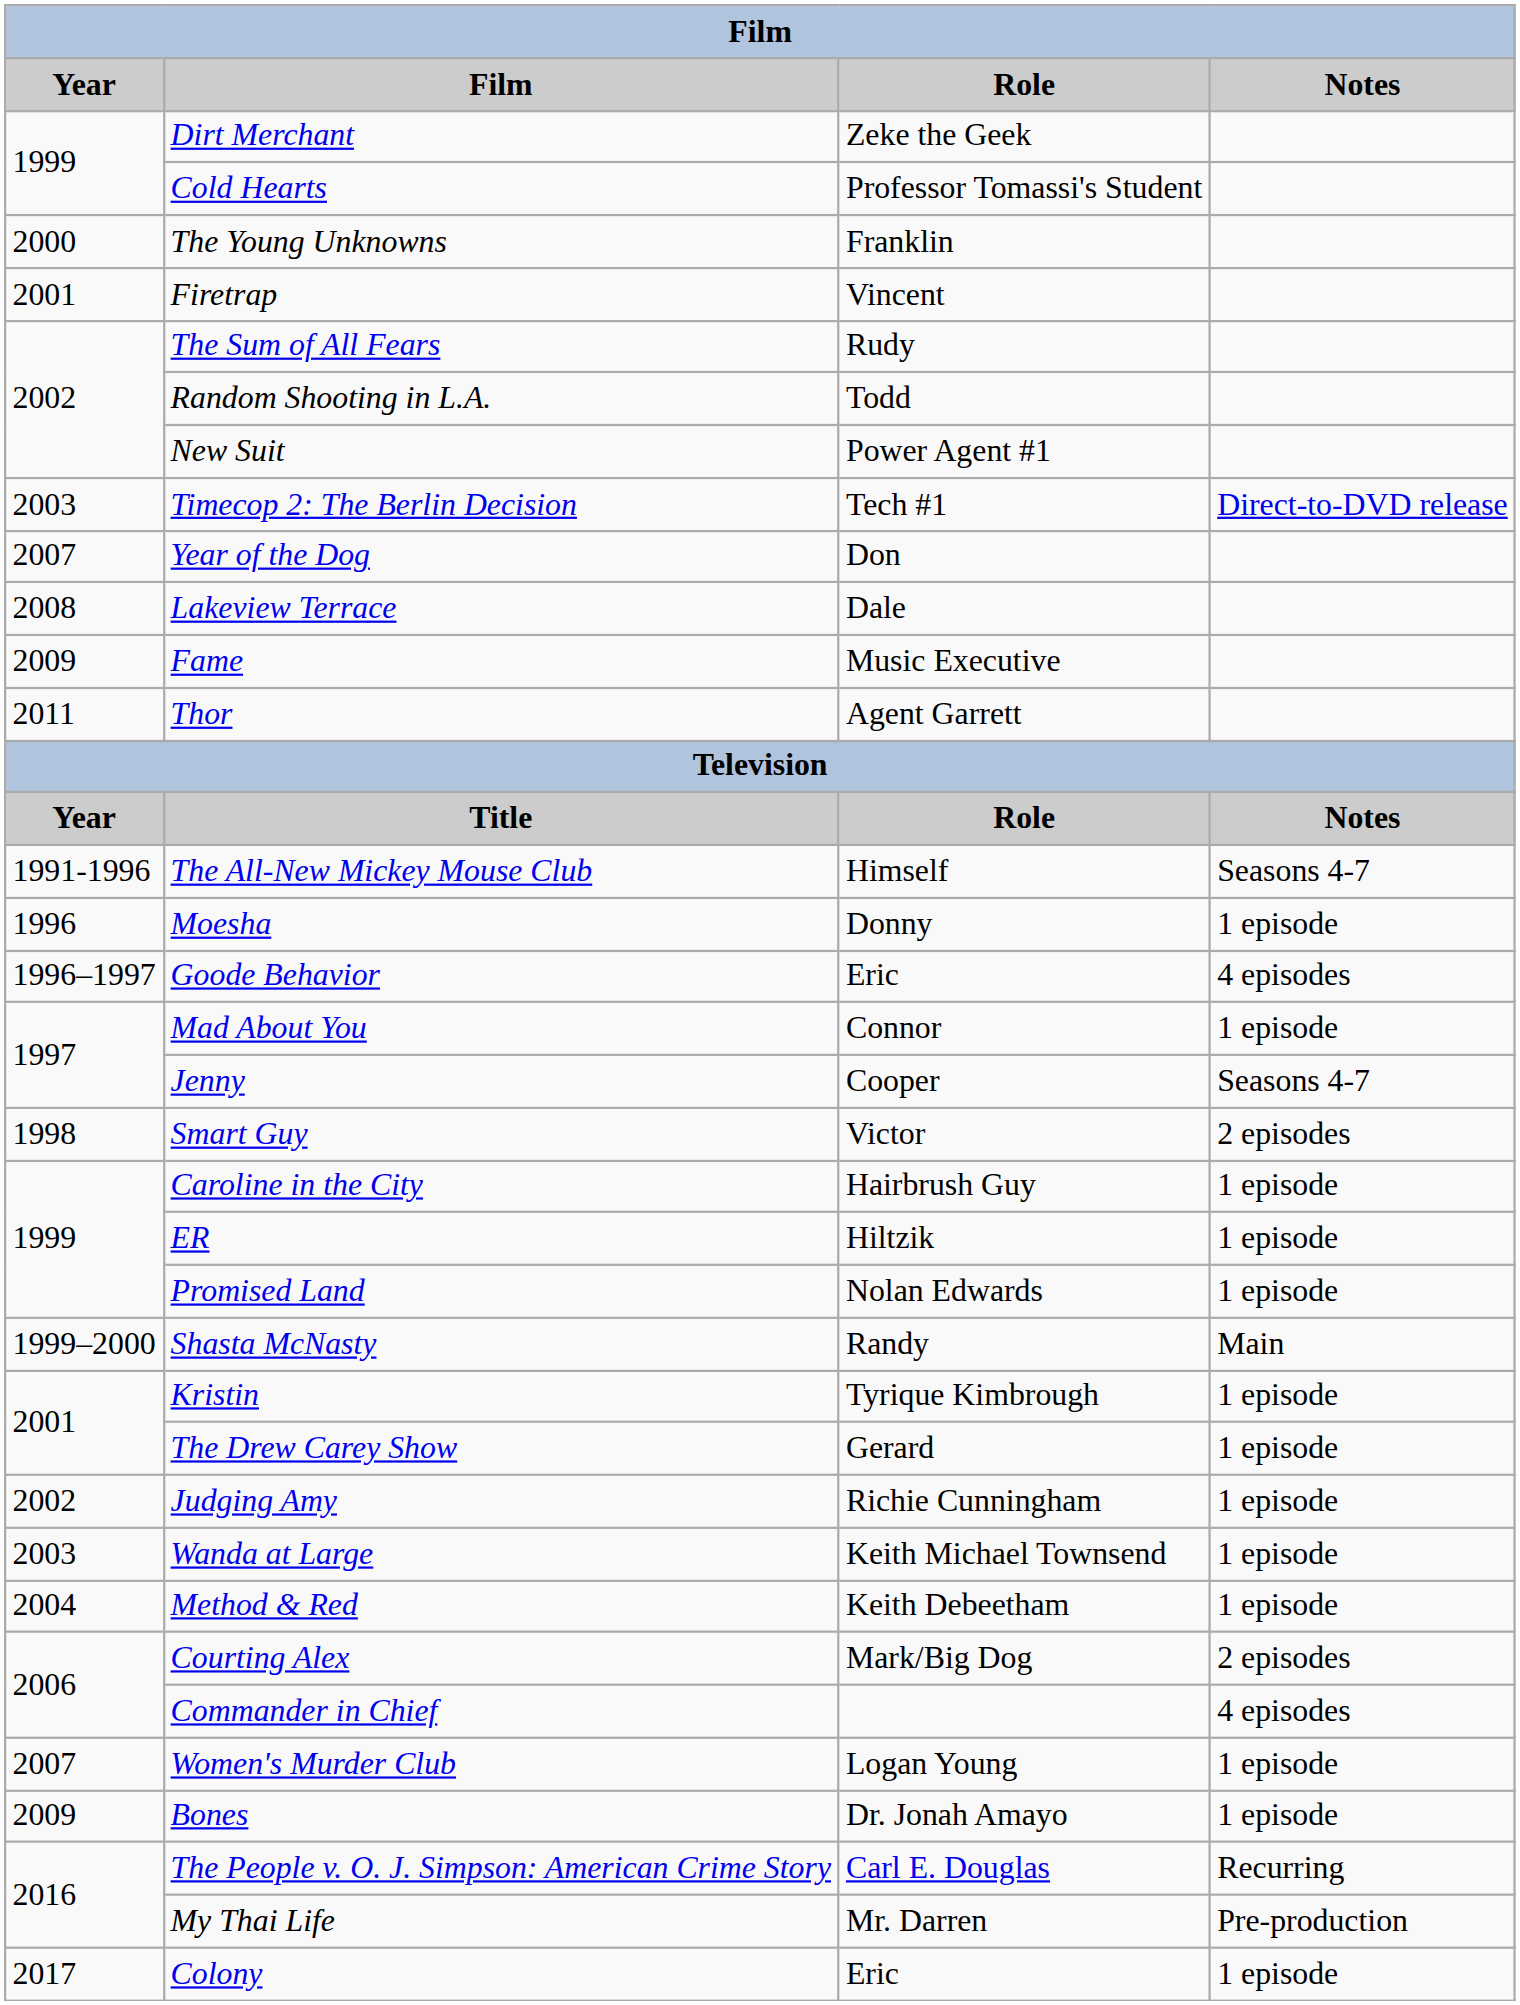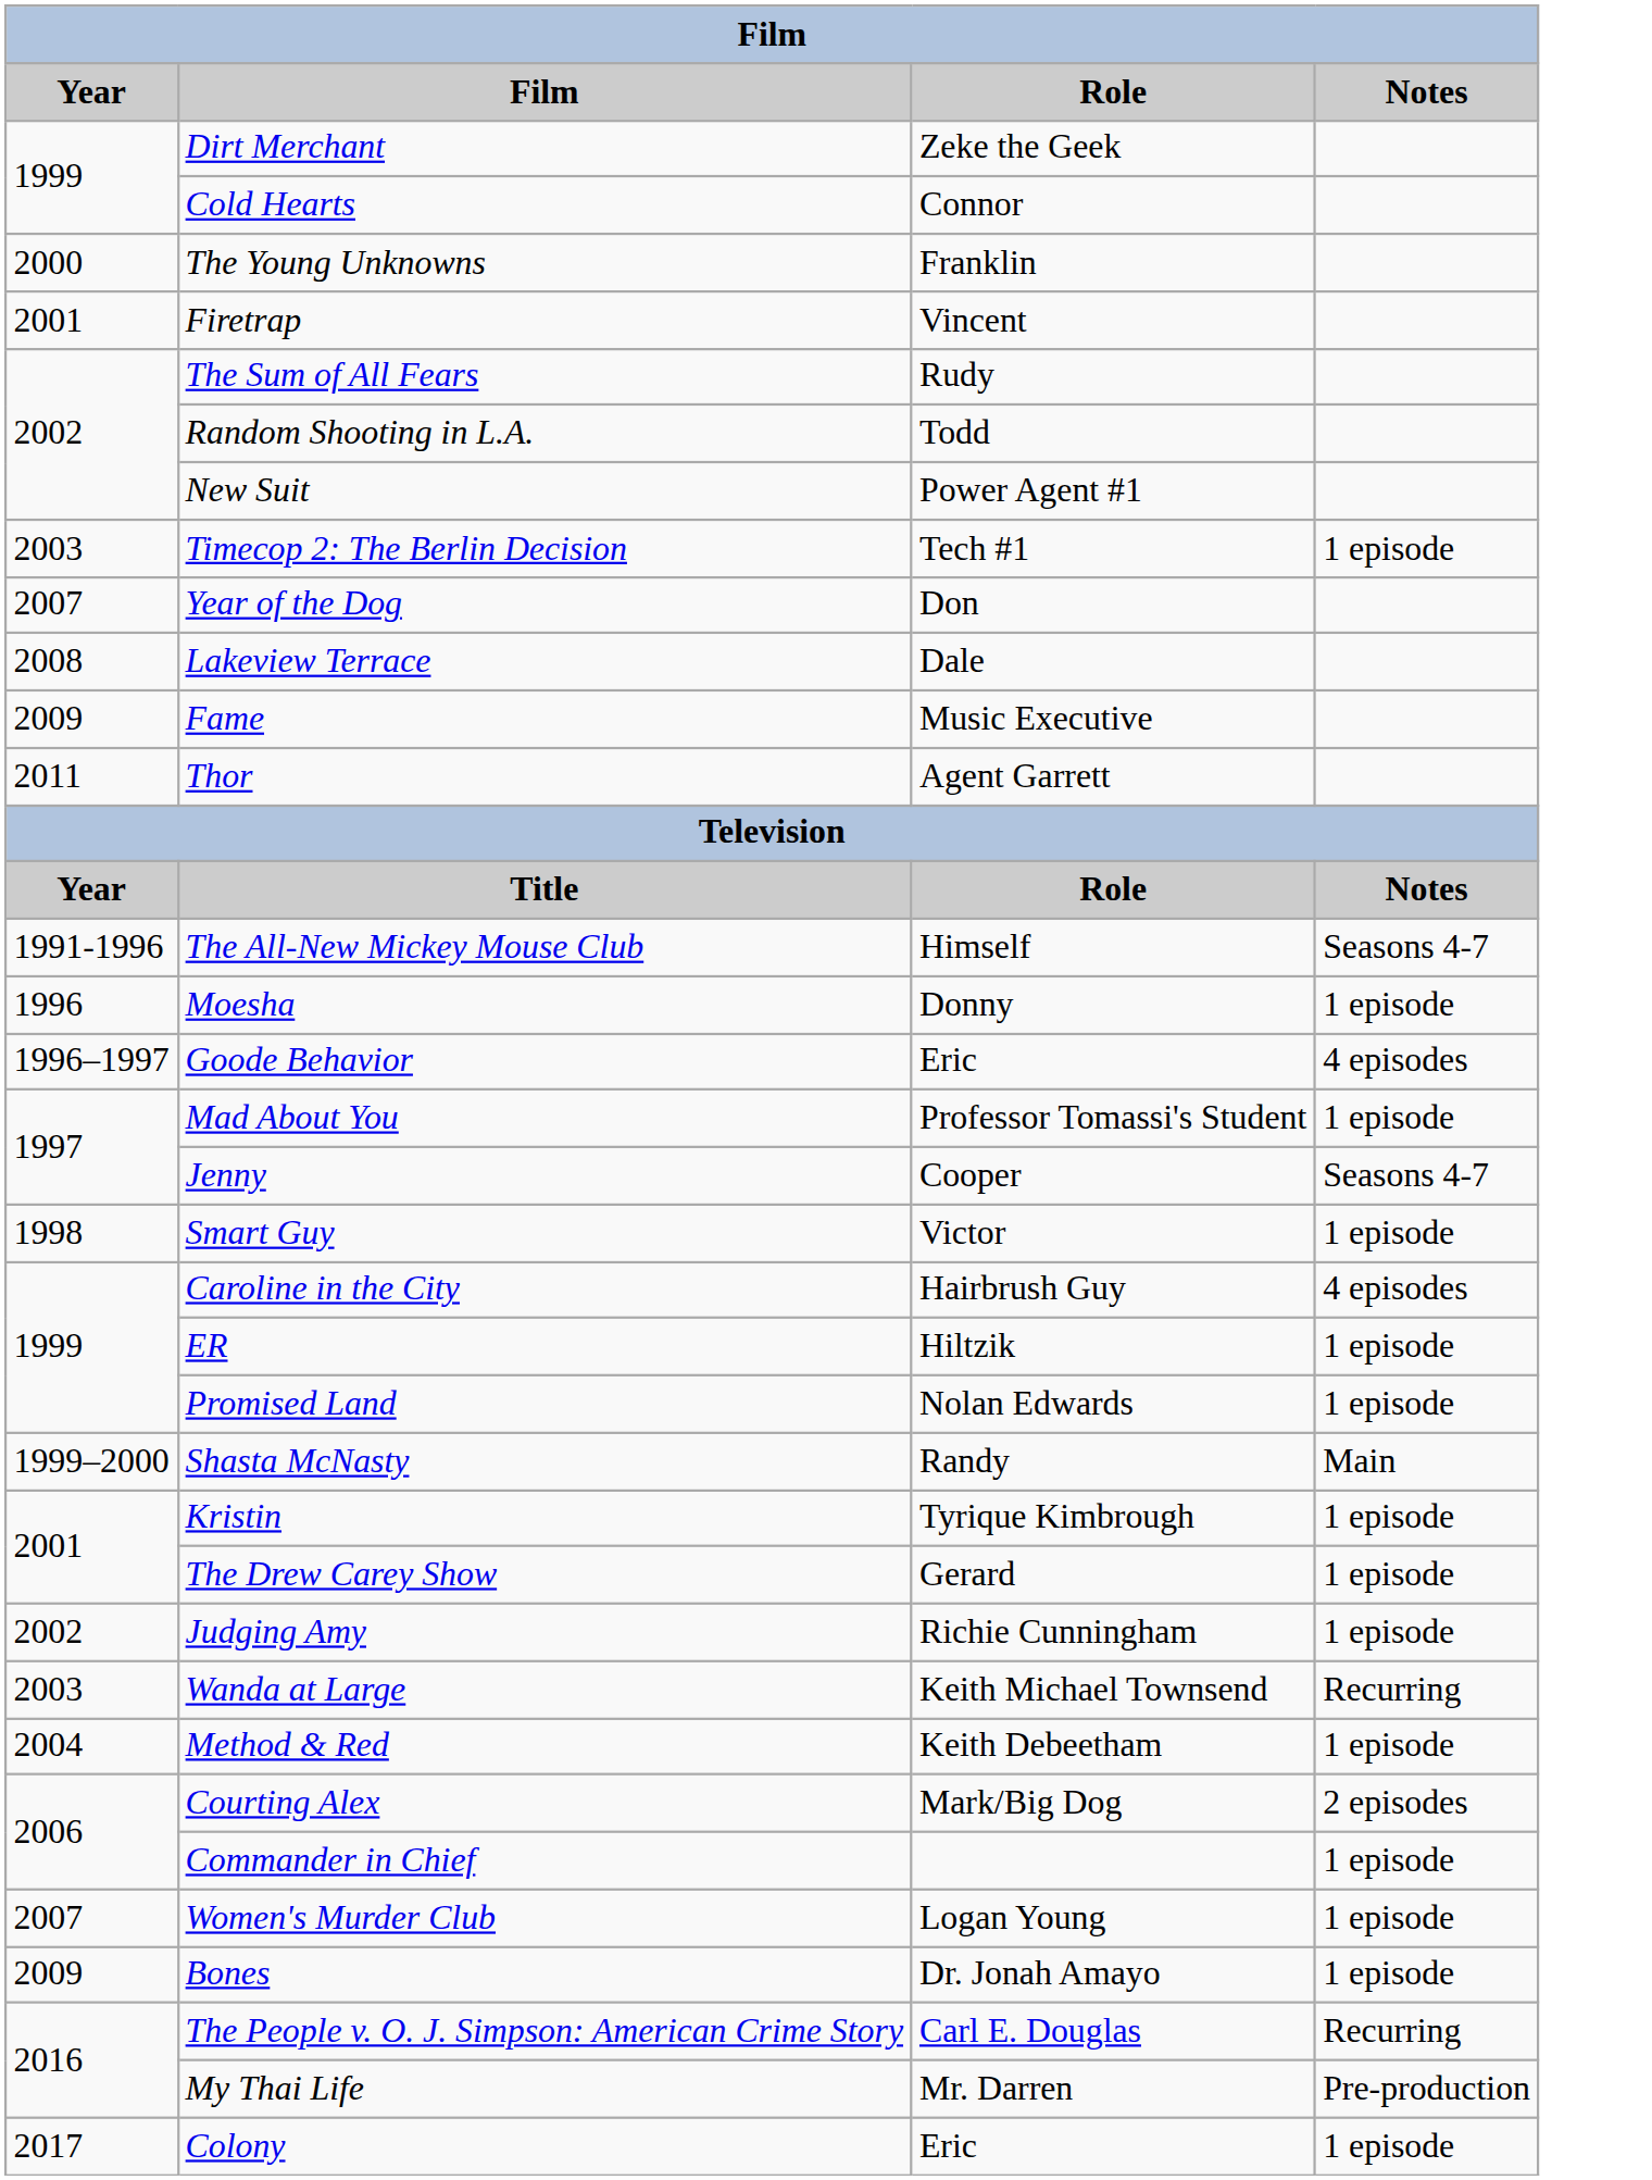 <table class="wikitable" style="font-size:90%;">
 <tr>
 <th colspan=4 style="background:#B0C4DE;">Film</th>
 </tr>
 <tr align="center">
 <th style="background: #CCCCCC;">Year</th>
 <th style="background: #CCCCCC;">Film</th>
 <th style="background: #CCCCCC;">Role</th>
 <th style="background: #CCCCCC;">Notes</th>
 </tr>
 <tr>
 <td rowspan=2>1999</td>
 <td><em><a href='#'>Dirt Merchant</a></em></td>
 <td>Zeke the Geek</td>
 <td></td>
 </tr>
 <tr>
 <td><em><a href='#'>Cold Hearts</a></em></td>
-<td>Professor Tomassi's Student</td>
+<td>Connor</td>
 <td></td>
 </tr>
 <tr>
 <td>2000</td>
 <td><em>The Young Unknowns</em></td>
 <td>Franklin</td>
 <td></td>
 </tr>
 <tr>
 <td>2001</td>
 <td><em>Firetrap</em></td>
 <td>Vincent</td>
 <td></td>
 </tr>
 <tr>
 <td rowspan=3>2002</td>
 <td><em><a href='#'>The Sum of All Fears</a></em></td>
 <td>Rudy</td>
 <td></td>
 </tr>
 <tr>
 <td><em>Random Shooting in L.A.</em></td>
 <td>Todd</td>
 <td></td>
 </tr>
 <tr>
 <td><em>New Suit</em></td>
 <td>Power Agent #1</td>
 <td></td>
 </tr>
 <tr>
 <td>2003</td>
 <td><em><a href='#'>Timecop 2: The Berlin Decision</a></em></td>
 <td>Tech #1</td>
-<td><a href='#'>Direct-to-DVD release</a></td>
+<td>1 episode</td>
 </tr>
 <tr>
 <td>2007</td>
 <td><em><a href='#'>Year of the Dog</a></em></td>
 <td>Don</td>
 <td></td>
 </tr>
 <tr>
 <td>2008</td>
 <td><em><a href='#'>Lakeview Terrace</a></em></td>
 <td>Dale</td>
 <td></td>
 </tr>
 <tr>
 <td>2009</td>
 <td><a href='#'><em>Fame</em></a></td>
 <td>Music Executive</td>
 <td></td>
 </tr>
 <tr>
 <td>2011</td>
 <td><a href='#'><em>Thor</em></a></td>
 <td>Agent Garrett</td>
 <td></td>
 </tr>
 <tr align="center">
 <th colspan=4 style="background:#B0C4DE;">Television</th>
 </tr>
 <tr align="center">
 <th style="background: #CCCCCC;">Year</th>
 <th style="background: #CCCCCC;">Title</th>
 <th style="background: #CCCCCC;">Role</th>
 <th style="background: #CCCCCC;">Notes</th>
 </tr>
 <tr>
 <td>1991-1996</td>
 <td><em><a href='#'>The All-New Mickey Mouse Club</a></em></td>
 <td>Himself</td>
 <td>Seasons 4-7</td>
 </tr>
 <tr>
 <td>1996</td>
 <td><em><a href='#'>Moesha</a></em></td>
 <td>Donny</td>
 <td>1 episode</td>
 </tr>
 <tr>
 <td>1996–1997</td>
 <td><em><a href='#'>Goode Behavior</a></em></td>
 <td>Eric</td>
 <td>4 episodes</td>
 </tr>
 <tr>
 <td rowspan=2>1997</td>
 <td><em><a href='#'>Mad About You</a></em></td>
-<td>Connor</td>
+<td>Professor Tomassi's Student</td>
 <td>1 episode</td>
 </tr>
 <tr>
 <td><em><a href='#'>Jenny</a></em></td>
 <td>Cooper</td>
 <td>Seasons 4-7</td>
 </tr>
 <tr>
 <td>1998</td>
 <td><em><a href='#'>Smart Guy</a></em></td>
 <td>Victor</td>
-<td>2 episodes</td>
+<td>1 episode</td>
 </tr>
 <tr>
 <td rowspan=3>1999</td>
 <td><em><a href='#'>Caroline in the City</a></em></td>
 <td>Hairbrush Guy</td>
-<td>1 episode</td>
+<td>4 episodes</td>
 </tr>
 <tr>
 <td><em><a href='#'>ER</a></em></td>
 <td>Hiltzik</td>
 <td>1 episode</td>
 </tr>
 <tr>
 <td><em><a href='#'>Promised Land</a></em></td>
 <td>Nolan Edwards</td>
 <td>1 episode</td>
 </tr>
 <tr>
 <td>1999–2000</td>
 <td><em><a href='#'>Shasta McNasty</a></em></td>
 <td>Randy</td>
 <td>Main</td>
 </tr>
 <tr>
 <td rowspan=2>2001</td>
 <td><em><a href='#'>Kristin</a></em></td>
 <td>Tyrique Kimbrough</td>
 <td>1 episode</td>
 </tr>
 <tr>
 <td><em><a href='#'>The Drew Carey Show</a></em></td>
 <td>Gerard</td>
 <td>1 episode</td>
 </tr>
 <tr>
 <td>2002</td>
 <td><em><a href='#'>Judging Amy</a></em></td>
 <td>Richie Cunningham</td>
 <td>1 episode</td>
 </tr>
 <tr>
 <td>2003</td>
 <td><em><a href='#'>Wanda at Large</a></em></td>
 <td>Keith Michael Townsend</td>
-<td>1 episode</td>
+<td>Recurring</td>
 </tr>
 <tr>
 <td>2004</td>
 <td><em><a href='#'>Method & Red</a></em></td>
 <td>Keith Debeetham</td>
 <td>1 episode</td>
 </tr>
 <tr>
 <td rowspan=2>2006</td>
 <td><em><a href='#'>Courting Alex</a></em></td>
 <td>Mark/Big Dog</td>
 <td>2 episodes</td>
 </tr>
 <tr>
 <td><em><a href='#'>Commander in Chief</a></em></td>
 <td></td>
-<td>4 episodes</td>
+<td>1 episode</td>
 </tr>
 <tr>
 <td>2007</td>
 <td><em><a href='#'>Women's Murder Club</a></em></td>
 <td>Logan Young</td>
 <td>1 episode</td>
 </tr>
 <tr>
 <td>2009</td>
 <td><a href='#'><em>Bones</em></a></td>
 <td>Dr. Jonah Amayo</td>
 <td>1 episode</td>
 </tr>
 <tr>
 <td rowspan="2">2016</td>
 <td><em><a href='#'>The People v. O. J. Simpson: American Crime Story</a></em></td>
 <td><a href='#'>Carl E. Douglas</a></td>
 <td>Recurring</td>
 </tr>
 <tr>
 <td><em>My Thai Life</em></td>
 <td>Mr. Darren</td>
 <td>Pre-production</td>
 </tr>
 <tr>
 <td>2017</td>
 <td><a href='#'><em>Colony</em></a></td>
 <td>Eric</td>
 <td>1 episode</td>
 </tr>
 </table>
